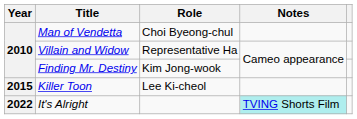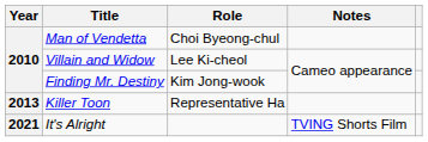 <table class="wikitable plainrowheaders sortable">
 <tr>
 <th scope="col">Year</th>
 <th scope="col">Title</th>
 <th scope="col">Role</th>
 <th scope="col">Notes</th>
 <th scope="col" class="unsortable"></th>
 </tr>
 <tr>
 <th scope="row"  rowspan="3">2010</th>
 <td><em><a href='#'>Man of Vendetta</a></em></td>
 <td>Choi Byeong-chul</td>
 <td></td>
 <td style="text-align:center"></td>
 </tr>
 <tr>
 <td><em><a href='#'>Villain and Widow</a></em></td>
-<td>Representative Ha</td>
+<td>Lee Ki-cheol</td>
 <td rowspan="2">Cameo appearance</td>
 <td style="text-align:center"></td>
 </tr>
 <tr>
 <td><em><a href='#'>Finding Mr. Destiny</a></em></td>
 <td>Kim Jong-wook</td>
 <td style="text-align:center"></td>
 </tr>
 <tr>
-<th scope="row">2015</th>
+<th scope="row">2013</th>
 <td><em><a href='#'>Killer Toon</a></em></td>
-<td>Lee Ki-cheol</td>
+<td>Representative Ha</td>
 <td></td>
 <td style="text-align:center"></td>
 </tr>
 <tr>
-<th scope="row">2022</th>
+<th scope="row">2021</th>
 <td><em>It's Alright</em></td>
 <td></td>
-<td style="background: paleturquoise;"><a href='#'>TVING</a> Shorts Film</td>
+<td><a href='#'>TVING</a> Shorts Film</td>
 <td style="text-align:center"></td>
 </tr>
 </table>
